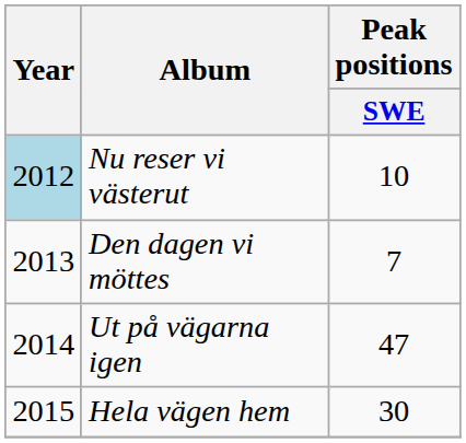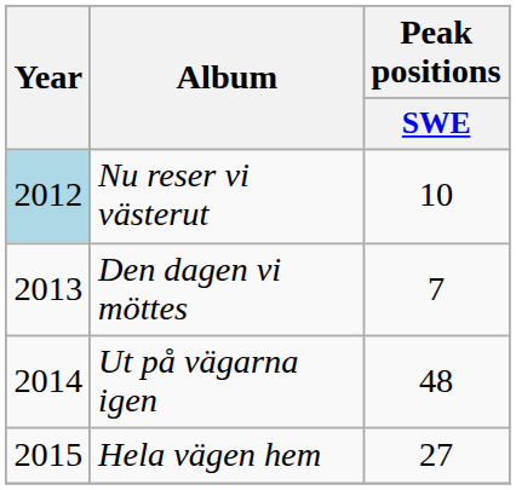 <table class="wikitable">
 <tr>
 <th align="center" rowspan="2" width="10">Year</th>
 <th align="center" rowspan="2" width="120">Album</th>
 <th align="center" colspan="1" width="20">Peak positions</th>
 </tr>
 <tr>
 <th scope="col" style="width:3em;font-size:90%;"><a href='#'>SWE</a><br></th>
 </tr>
 <tr>
 <td style="background: lightblue; text-align:center;">2012</td>
 <td><em>Nu reser vi västerut</em></td>
 <td style="text-align:center;">10</td>
 </tr>
 <tr>
 <td style="text-align:center;">2013</td>
 <td><em>Den dagen vi möttes</em></td>
 <td style="text-align:center;">7</td>
 </tr>
 <tr>
 <td style="text-align:center;">2014</td>
 <td><em>Ut på vägarna igen</em></td>
-<td style="text-align:center;">47</td>
+<td style="text-align:center;">48</td>
 </tr>
 <tr>
 <td style="text-align:center;">2015</td>
 <td><em>Hela vägen hem</em></td>
-<td style="text-align:center;">30</td>
+<td style="text-align:center;">27</td>
 </tr>
 <tr>
 </tr>
 </table>
